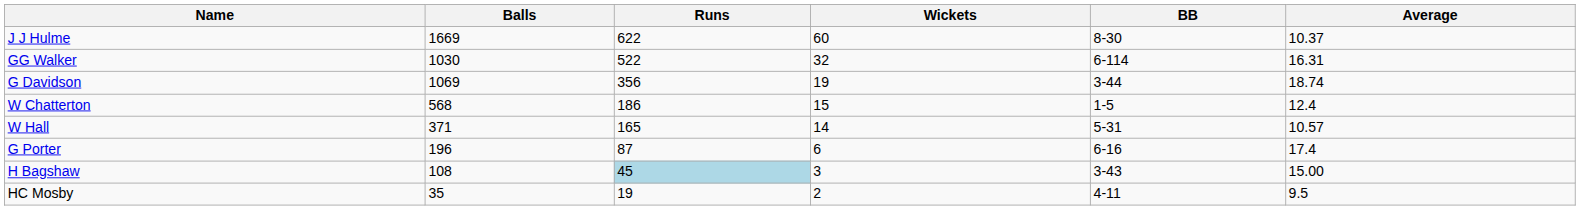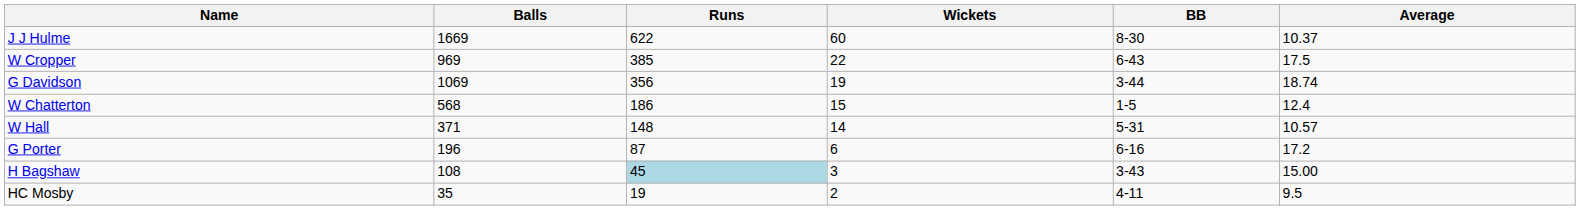 <table class="wikitable sortable" width="90%">
 <tr bgcolor="#efefef">
 <th>Name</th>
 <th>Balls</th>
 <th>Runs</th>
 <th>Wickets</th>
 <th>BB</th>
 <th>Average</th>
 </tr>
 <tr>
 <td><a href='#'>J J Hulme</a></td>
 <td>1669</td>
 <td>622</td>
 <td>60</td>
 <td>8-30</td>
 <td>10.37</td>
 </tr>
 <tr>
-<td><a href='#'>GG Walker</a></td>
-<td>1030</td>
-<td>522</td>
-<td>32</td>
-<td>6-114</td>
-<td>16.31</td>
+<td><a href='#'>W Cropper</a></td>
+<td>969</td>
+<td>385</td>
+<td>22</td>
+<td>6-43</td>
+<td>17.5</td>
 </tr>
 <tr>
 <td><a href='#'>G Davidson</a></td>
 <td>1069</td>
 <td>356</td>
 <td>19</td>
 <td>3-44</td>
 <td>18.74</td>
 </tr>
 <tr>
 <td><a href='#'>W Chatterton</a></td>
 <td>568</td>
 <td>186</td>
 <td>15</td>
 <td>1-5</td>
 <td>12.4</td>
 </tr>
 <tr>
 <td><a href='#'>W Hall</a></td>
 <td>371</td>
-<td>165</td>
+<td>148</td>
 <td>14</td>
 <td>5-31</td>
 <td>10.57</td>
 </tr>
 <tr>
 <td><a href='#'>G Porter</a></td>
 <td>196</td>
 <td>87</td>
 <td>6</td>
 <td>6-16</td>
-<td>17.4</td>
+<td>17.2</td>
 </tr>
 <tr>
 <td><a href='#'>H Bagshaw</a></td>
 <td>108</td>
 <td style="background: lightblue;">45</td>
 <td>3</td>
 <td>3-43</td>
 <td>15.00</td>
 </tr>
 <tr>
 <td>HC Mosby</td>
 <td>35</td>
 <td>19</td>
 <td>2</td>
 <td>4-11</td>
 <td>9.5</td>
 </tr>
 </table>
